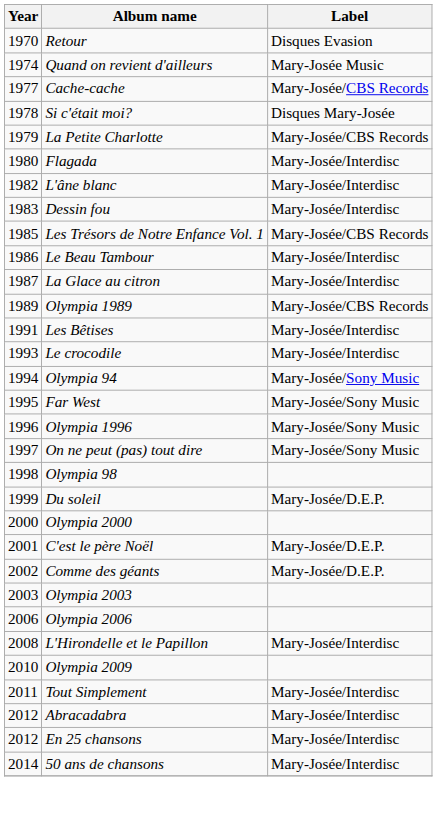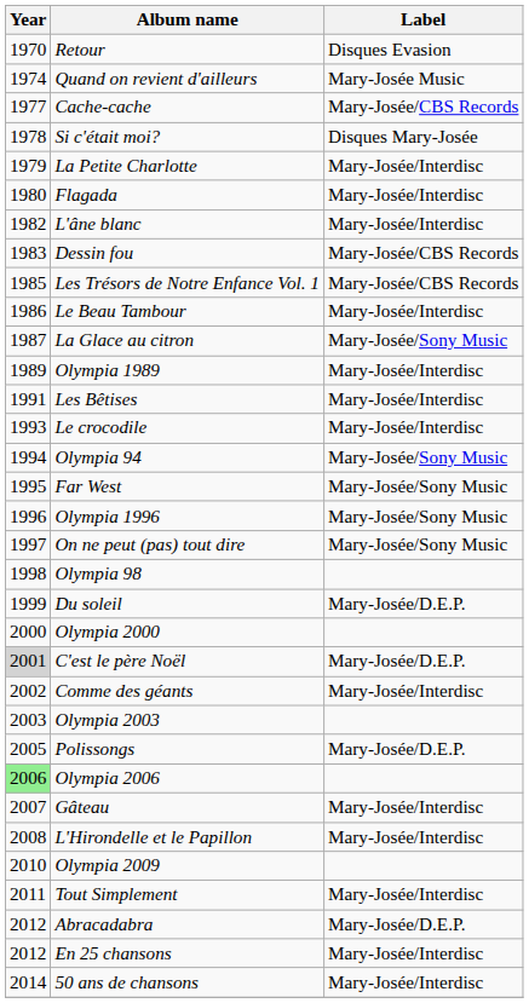 <table class="wikitable">
 <tr>
 <th>Year</th>
 <th>Album name</th>
 <th>Label</th>
 </tr>
 <tr>
 <td>1970</td>
 <td><em>Retour</em></td>
 <td>Disques Evasion</td>
 </tr>
 <tr>
 <td>1974</td>
 <td><em>Quand on revient d'ailleurs</em></td>
 <td>Mary-Josée Music</td>
 </tr>
 <tr>
 <td>1977</td>
 <td><em>Cache-cache</em></td>
 <td>Mary-Josée/<a href='#'>CBS Records</a></td>
 </tr>
 <tr>
 <td>1978</td>
 <td><em>Si c'était moi?</em></td>
 <td>Disques Mary-Josée</td>
 </tr>
 <tr>
 <td>1979</td>
 <td><em>La Petite Charlotte</em></td>
-<td>Mary-Josée/CBS Records</td>
+<td>Mary-Josée/Interdisc</td>
 </tr>
 <tr>
 <td>1980</td>
 <td><em>Flagada</em></td>
 <td>Mary-Josée/Interdisc</td>
 </tr>
 <tr>
 <td>1982</td>
 <td><em>L'âne blanc</em></td>
 <td>Mary-Josée/Interdisc</td>
 </tr>
 <tr>
 <td>1983</td>
 <td><em>Dessin fou</em></td>
-<td>Mary-Josée/Interdisc</td>
+<td>Mary-Josée/CBS Records</td>
 </tr>
 <tr>
 <td>1985</td>
 <td><em>Les Trésors de Notre Enfance Vol. 1</em></td>
 <td>Mary-Josée/CBS Records</td>
 </tr>
 <tr>
 <td>1986</td>
 <td><em>Le Beau Tambour</em></td>
 <td>Mary-Josée/Interdisc</td>
 </tr>
 <tr>
 <td>1987</td>
 <td><em>La Glace au citron</em></td>
-<td>Mary-Josée/Interdisc</td>
+<td>Mary-Josée/<a href='#'>Sony Music</a></td>
 </tr>
 <tr>
 <td>1989</td>
 <td><em>Olympia 1989</em></td>
-<td>Mary-Josée/CBS Records</td>
+<td>Mary-Josée/Interdisc</td>
 </tr>
 <tr>
 <td>1991</td>
 <td><em>Les Bêtises</em></td>
 <td>Mary-Josée/Interdisc</td>
 </tr>
 <tr>
 <td>1993</td>
 <td><em>Le crocodile</em></td>
 <td>Mary-Josée/Interdisc</td>
 </tr>
 <tr>
 <td>1994</td>
 <td><em>Olympia 94</em></td>
 <td>Mary-Josée/<a href='#'>Sony Music</a></td>
 </tr>
 <tr>
 <td>1995</td>
 <td><em>Far West</em></td>
 <td>Mary-Josée/Sony Music</td>
 </tr>
 <tr>
 <td>1996</td>
 <td><em>Olympia 1996</em></td>
 <td>Mary-Josée/Sony Music</td>
 </tr>
 <tr>
 <td>1997</td>
 <td><em>On ne peut (pas) tout dire</em></td>
 <td>Mary-Josée/Sony Music</td>
 </tr>
 <tr>
 <td>1998</td>
 <td><em>Olympia 98</em></td>
 <td></td>
 </tr>
 <tr>
 <td>1999</td>
 <td><em>Du soleil</em></td>
 <td>Mary-Josée/D.E.P.</td>
 </tr>
 <tr>
 <td>2000</td>
 <td><em>Olympia 2000</em></td>
 <td></td>
 </tr>
 <tr>
-<td>2001</td>
+<td style="background: lightgrey;">2001</td>
 <td><em>C'est le père Noël</em></td>
 <td>Mary-Josée/D.E.P.</td>
 </tr>
 <tr>
 <td>2002</td>
 <td><em>Comme des géants</em></td>
-<td>Mary-Josée/D.E.P.</td>
+<td>Mary-Josée/Interdisc</td>
 </tr>
 <tr>
 <td>2003</td>
 <td><em>Olympia 2003</em></td>
 <td></td>
 </tr>
 <tr>
-<td>2006</td>
+<td>2005</td>
+<td><em>Polissongs</em></td>
+<td>Mary-Josée/D.E.P.</td>
+</tr>
+<tr>
+<td style="background: lightgreen;">2006</td>
 <td><em>Olympia 2006</em></td>
 <td></td>
+</tr>
+<tr>
+<td>2007</td>
+<td><em>Gâteau</em></td>
+<td>Mary-Josée/Interdisc</td>
 </tr>
 <tr>
 <td>2008</td>
 <td><em>L'Hirondelle et le Papillon</em></td>
 <td>Mary-Josée/Interdisc</td>
 </tr>
 <tr>
 <td>2010</td>
 <td><em>Olympia 2009</em></td>
 <td></td>
 </tr>
 <tr>
 <td>2011</td>
 <td><em>Tout Simplement</em></td>
 <td>Mary-Josée/Interdisc</td>
 </tr>
 <tr>
 <td>2012</td>
 <td><em>Abracadabra</em></td>
-<td>Mary-Josée/Interdisc</td>
+<td>Mary-Josée/D.E.P.</td>
 </tr>
 <tr>
 <td>2012</td>
 <td><em>En 25 chansons</em></td>
 <td>Mary-Josée/Interdisc</td>
 </tr>
 <tr>
 <td>2014</td>
 <td><em>50 ans de chansons</em></td>
 <td>Mary-Josée/Interdisc</td>
 </tr>
 <tr>
 </tr>
 </table>
